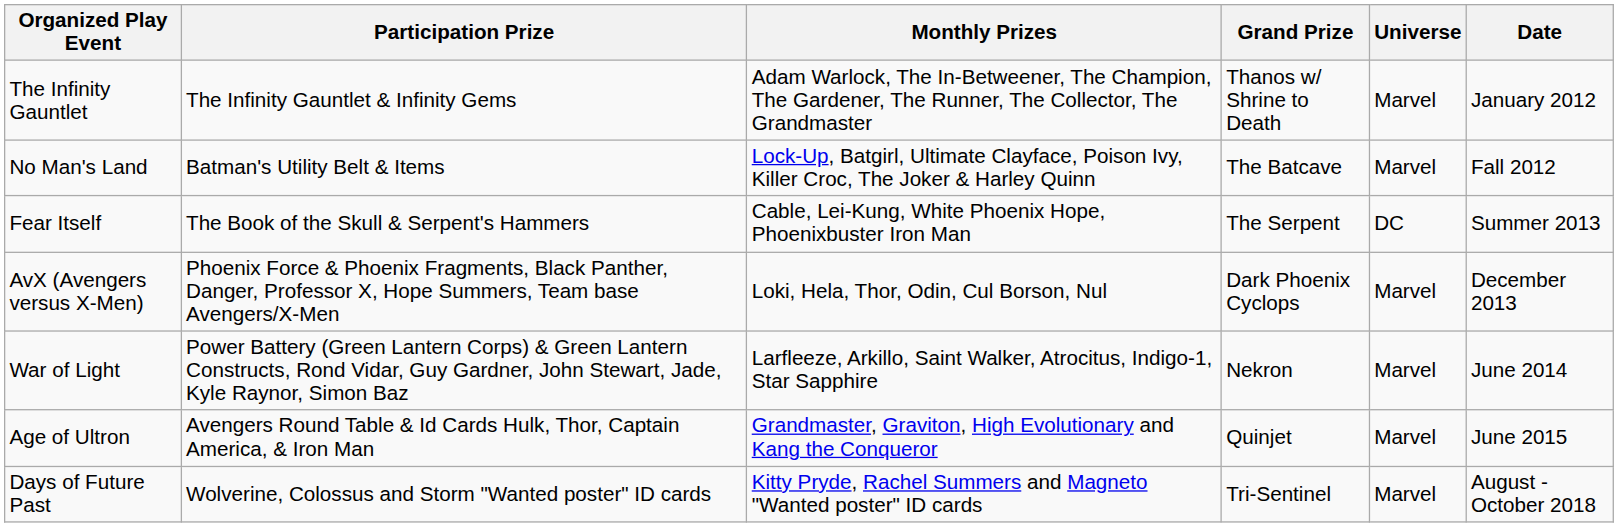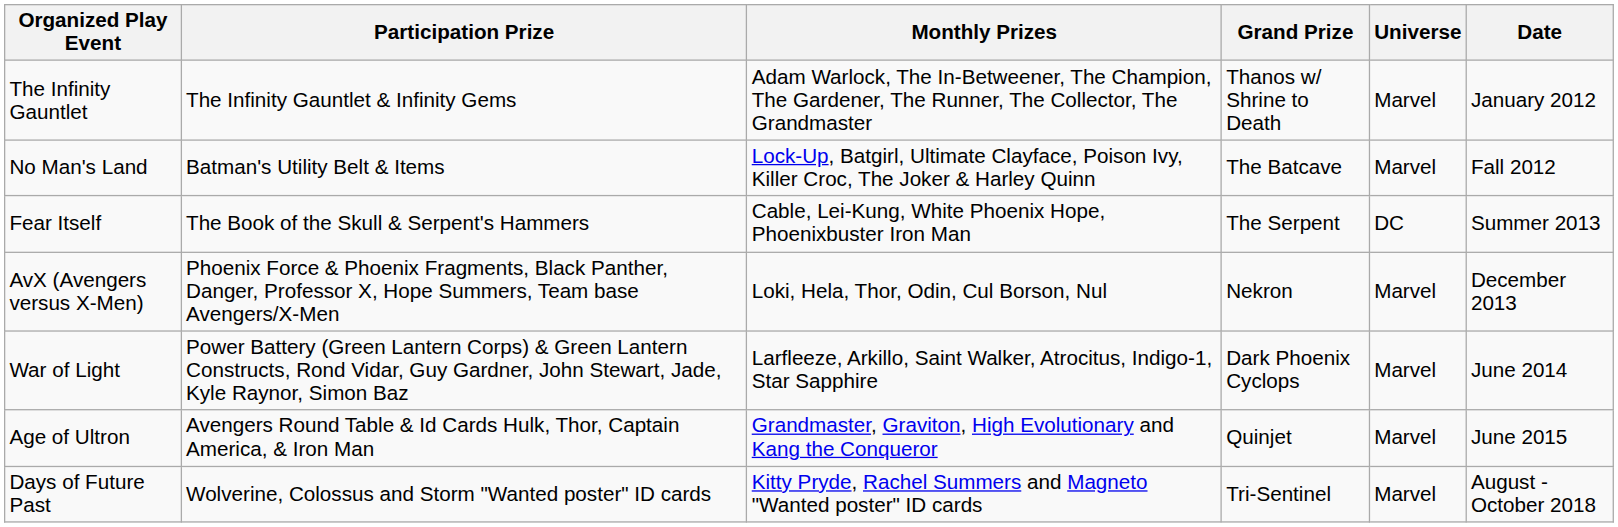 <table class="wikitable sortable" style="text-align:left;">
 <tr>
 <th>Organized Play Event</th>
 <th>Participation Prize</th>
 <th>Monthly Prizes</th>
 <th>Grand Prize</th>
 <th>Universe</th>
 <th>Date</th>
 </tr>
 <tr>
 <td>The Infinity Gauntlet</td>
 <td>The Infinity Gauntlet & Infinity Gems</td>
 <td>Adam Warlock, The In-Betweener, The Champion, The Gardener, The Runner, The Collector, The Grandmaster</td>
 <td>Thanos w/ Shrine to Death</td>
 <td>Marvel</td>
 <td>January 2012</td>
 </tr>
 <tr>
 <td>No Man's Land</td>
 <td>Batman's Utility Belt & Items</td>
 <td><a href='#'>Lock-Up</a>, Batgirl, Ultimate Clayface, Poison Ivy, Killer Croc, The Joker & Harley Quinn</td>
 <td>The Batcave</td>
 <td>Marvel</td>
 <td>Fall 2012</td>
 </tr>
 <tr>
 <td>Fear Itself</td>
 <td>The Book of the Skull & Serpent's Hammers</td>
 <td>Cable, Lei-Kung, White Phoenix Hope, Phoenixbuster Iron Man</td>
 <td>The Serpent</td>
 <td>DC</td>
 <td>Summer 2013</td>
 </tr>
 <tr>
 <td>AvX (Avengers versus X-Men)</td>
 <td>Phoenix Force & Phoenix Fragments, Black Panther, Danger, Professor X, Hope Summers, Team base Avengers/X-Men</td>
 <td>Loki, Hela, Thor, Odin, Cul Borson, Nul</td>
-<td>Dark Phoenix Cyclops</td>
+<td>Nekron</td>
 <td>Marvel</td>
 <td>December 2013</td>
 </tr>
 <tr>
 <td>War of Light</td>
 <td>Power Battery (Green Lantern Corps) & Green Lantern Constructs, Rond Vidar, Guy Gardner, John Stewart, Jade, Kyle Raynor, Simon Baz</td>
 <td>Larfleeze, Arkillo, Saint Walker, Atrocitus, Indigo-1, Star Sapphire</td>
-<td>Nekron</td>
+<td>Dark Phoenix Cyclops</td>
 <td>Marvel</td>
 <td>June 2014</td>
 </tr>
 <tr>
 <td>Age of Ultron</td>
 <td>Avengers Round Table & Id Cards Hulk, Thor, Captain America, & Iron Man</td>
 <td><a href='#'>Grandmaster</a>, <a href='#'>Graviton</a>, <a href='#'>High Evolutionary</a> and <a href='#'>Kang the Conqueror</a></td>
 <td>Quinjet</td>
 <td>Marvel</td>
 <td>June 2015</td>
 </tr>
 <tr>
 <td>Days of Future Past</td>
 <td>Wolverine, Colossus and Storm "Wanted poster" ID cards</td>
 <td><a href='#'>Kitty Pryde</a>, <a href='#'>Rachel Summers</a> and <a href='#'>Magneto</a> "Wanted poster" ID cards</td>
 <td>Tri-Sentinel</td>
 <td>Marvel</td>
 <td>August - October 2018</td>
 </tr>
 </table>
